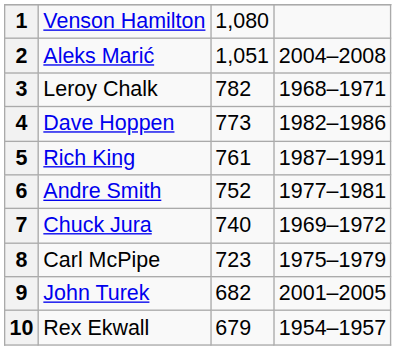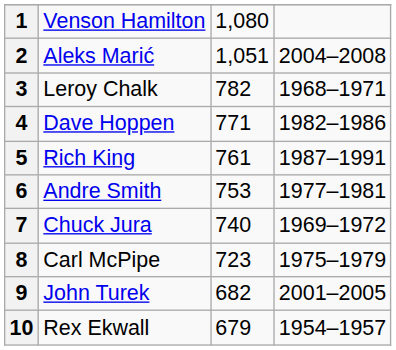 <table class="wikitable">
 <tr>
 </tr>
 <tr>
 <th>1</th>
 <td><a href='#'>Venson Hamilton</a></td>
 <td>1,080</td>
 <td></td>
 </tr>
 <tr>
 <th>2</th>
 <td><a href='#'>Aleks Marić</a></td>
 <td>1,051</td>
 <td>2004–2008</td>
 </tr>
 <tr>
 <th>3</th>
 <td>Leroy Chalk</td>
 <td>782</td>
 <td>1968–1971</td>
 </tr>
 <tr>
 <th>4</th>
 <td><a href='#'>Dave Hoppen</a></td>
-<td>773</td>
+<td>771</td>
 <td>1982–1986</td>
 </tr>
 <tr>
 <th>5</th>
 <td><a href='#'>Rich King</a></td>
 <td>761</td>
 <td>1987–1991</td>
 </tr>
 <tr>
 <th>6</th>
 <td><a href='#'>Andre Smith</a></td>
-<td>752</td>
+<td>753</td>
 <td>1977–1981</td>
 </tr>
 <tr>
 <th>7</th>
 <td><a href='#'>Chuck Jura</a></td>
 <td>740</td>
 <td>1969–1972</td>
 </tr>
 <tr>
 <th>8</th>
 <td>Carl McPipe</td>
 <td>723</td>
 <td>1975–1979</td>
 </tr>
 <tr>
 <th>9</th>
 <td><a href='#'>John Turek</a></td>
 <td>682</td>
 <td>2001–2005</td>
 </tr>
 <tr>
 <th>10</th>
 <td>Rex Ekwall</td>
 <td>679</td>
 <td>1954–1957</td>
 </tr>
 </table>
